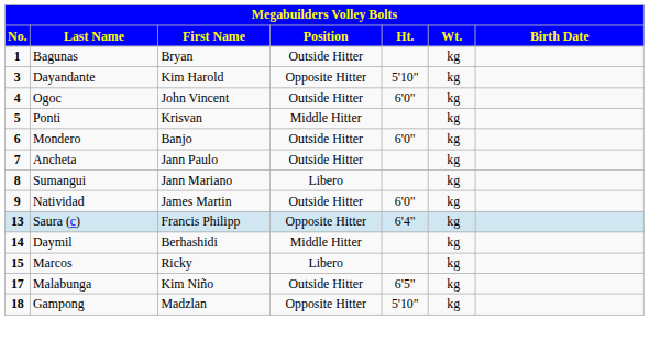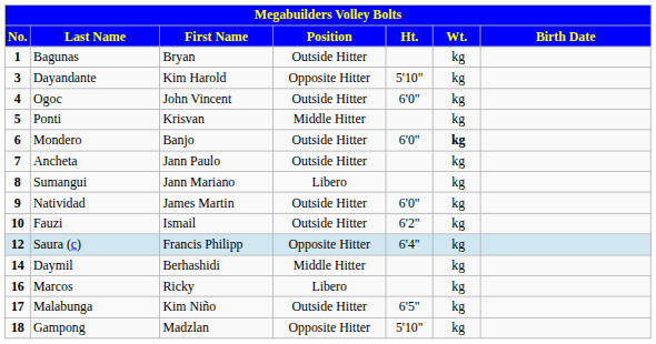 <table class="wikitable" style="text-align:center;">
 <tr>
 <td colspan="7" style= "background: blue; color: #FFFF00; text-align: center"><strong>Megabuilders Volley Bolts</strong></td>
 </tr>
 <tr>
 <th width=3px style="background: blue; color: #FFFF00; text-align: center"><strong>No.</strong></th>
 <th width=150px style="background: blue; color: #FFFF00">Last Name</th>
 <th width=130px style="background: blue; color: #FFFF00">First Name</th>
 <th width=130px style="background: blue; color: #FFFF00">Position</th>
 <th width=50px style="background: blue; color: #FFFF00">Ht.</th>
 <th width=50px style="background: blue; color: #FFFF00">Wt.</th>
 <th width=200px style="background: blue; color: #FFFF00">Birth Date</th>
 </tr>
 <tr>
 <td><strong>1</strong></td>
 <td style="text-align: left">Bagunas</td>
 <td style="text-align: left">Bryan</td>
 <td>Outside Hitter</td>
 <td></td>
 <td> kg</td>
 <td></td>
 </tr>
 <tr>
 <td><strong>3</strong></td>
 <td style="text-align: left">Dayandante</td>
 <td style="text-align: left">Kim Harold</td>
 <td>Opposite Hitter</td>
 <td>5'10"</td>
 <td> kg</td>
 <td></td>
 </tr>
 <tr>
 <td><strong>4</strong></td>
 <td style="text-align: left">Ogoc</td>
 <td style="text-align: left">John Vincent</td>
 <td>Outside Hitter</td>
 <td>6'0"</td>
 <td> kg</td>
 <td></td>
 </tr>
 <tr>
 <td><strong>5</strong></td>
 <td style="text-align: left">Ponti</td>
 <td style="text-align: left">Krisvan</td>
 <td>Middle Hitter</td>
 <td></td>
 <td> kg</td>
 <td></td>
 </tr>
 <tr>
 <td><strong>6</strong></td>
 <td style="text-align: left">Mondero</td>
 <td style="text-align: left">Banjo</td>
 <td>Outside Hitter</td>
 <td>6'0"</td>
-<td> kg</td>
+<td><strong> kg</strong></td>
 <td></td>
 </tr>
 <tr>
 <td><strong>7</strong></td>
 <td style="text-align: left">Ancheta</td>
 <td style="text-align: left">Jann Paulo</td>
 <td>Outside Hitter</td>
 <td></td>
 <td> kg</td>
 <td></td>
 </tr>
 <tr>
 <td><strong>8</strong></td>
 <td style="text-align: left">Sumangui</td>
 <td style="text-align: left">Jann Mariano</td>
 <td>Libero</td>
 <td></td>
 <td> kg</td>
 <td></td>
 </tr>
 <tr>
 <td><strong>9</strong></td>
 <td style="text-align: left">Natividad</td>
 <td style="text-align: left">James Martin</td>
 <td>Outside Hitter</td>
 <td>6'0"</td>
 <td> kg</td>
 <td></td>
 </tr>
+<tr>
+<td><strong>10</strong></td>
+<td style="text-align: left">Fauzi</td>
+<td style="text-align: left">Ismail</td>
+<td>Outside Hitter</td>
+<td>6'2"</td>
+<td> kg</td>
+<td></td>
+</tr>
 <tr bgcolor=#D0E6F>
-<td><strong>13</strong></td>
+<td><strong>12</strong></td>
 <td style="text-align: left">Saura (<a href='#'>c</a>)</td>
 <td style="text-align: left">Francis Philipp</td>
 <td>Opposite Hitter</td>
 <td>6'4"</td>
 <td> kg</td>
 <td></td>
 </tr>
 <tr>
 <td><strong>14</strong></td>
 <td style="text-align: left">Daymil</td>
 <td style="text-align: left">Berhashidi</td>
 <td>Middle Hitter</td>
 <td></td>
 <td> kg</td>
 <td></td>
 </tr>
 <tr>
-<td><strong>15</strong></td>
+<td><strong>16</strong></td>
 <td style="text-align: left">Marcos</td>
 <td style="text-align: left">Ricky</td>
 <td>Libero</td>
 <td></td>
 <td> kg</td>
 <td></td>
 </tr>
 <tr>
 <td><strong>17</strong></td>
 <td style="text-align: left">Malabunga</td>
 <td style="text-align: left">Kim Niño</td>
 <td>Outside Hitter</td>
 <td>6'5"</td>
 <td> kg</td>
 <td></td>
 </tr>
 <tr>
 <td><strong>18</strong></td>
 <td style="text-align: left">Gampong</td>
 <td style="text-align: left">Madzlan</td>
 <td>Opposite Hitter</td>
 <td>5'10"</td>
 <td> kg</td>
 <td></td>
 </tr>
 </table>
